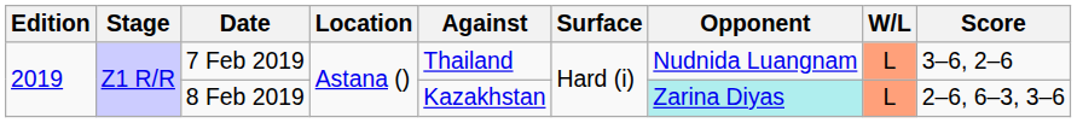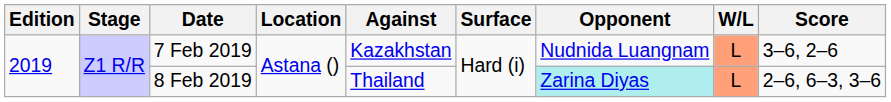 <table class=wikitable>
 <tr>
 <th>Edition</th>
 <th>Stage</th>
 <th>Date</th>
 <th>Location</th>
 <th>Against</th>
 <th>Surface</th>
 <th>Opponent</th>
 <th>W/L</th>
 <th>Score</th>
 </tr>
 <tr>
 <td rowspan="2"><a href='#'>2019</a></td>
 <td style="background:#ccf;" rowspan="2"><a href='#'>Z1 R/R</a></td>
 <td>7 Feb 2019</td>
 <td rowspan="3"><a href='#'>Astana</a> ()</td>
-<td> <a href='#'>Thailand</a></td>
+<td> <a href='#'>Kazakhstan</a></td>
 <td rowspan="3">Hard (i)</td>
 <td><a href='#'>Nudnida Luangnam</a></td>
 <td style="text-align:center; background:#ffa07a;">L</td>
 <td>3–6, 2–6</td>
 </tr>
 <tr>
 <td>8 Feb 2019</td>
-<td> <a href='#'>Kazakhstan</a></td>
+<td> <a href='#'>Thailand</a></td>
 <td style="background: paleturquoise;"><a href='#'>Zarina Diyas</a></td>
 <td style="text-align:center; background:#ffa07a;">L</td>
 <td>2–6, 6–3, 3–6</td>
 </tr>
 </table>
